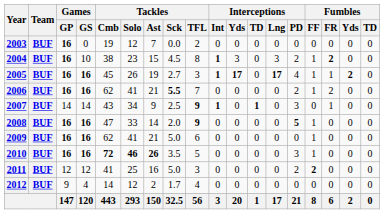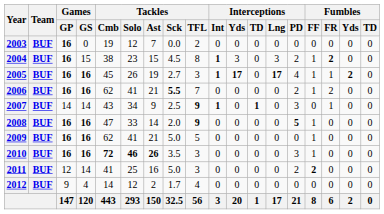 <table class="wikitable" style="text-align:center">
 <tr>
 <th rowspan="2">Year</th>
 <th rowspan="2">Team</th>
 <th colspan="2">Games</th>
 <th colspan="5">Tackles</th>
 <th colspan="5">Interceptions</th>
 <th colspan="4">Fumbles</th>
 </tr>
 <tr>
 <th>GP</th>
 <th>GS</th>
 <th>Cmb</th>
 <th>Solo</th>
 <th>Ast</th>
 <th>Sck</th>
 <th>TFL</th>
 <th>Int</th>
 <th>Yds</th>
 <th>TD</th>
 <th>Lng</th>
 <th>PD</th>
 <th>FF</th>
 <th>FR</th>
 <th>Yds</th>
 <th>TD</th>
 </tr>
 <tr>
 <th><a href='#'>2003</a></th>
 <th><a href='#'>BUF</a></th>
 <td><strong>16</strong></td>
 <td>0</td>
 <td>19</td>
 <td>12</td>
 <td>7</td>
 <td>0.0</td>
 <td>2</td>
 <td>0</td>
 <td>0</td>
 <td>0</td>
 <td>0</td>
 <td>0</td>
 <td>0</td>
 <td>0</td>
 <td>0</td>
 <td>0</td>
 </tr>
 <tr>
 <th><a href='#'>2004</a></th>
 <th><a href='#'>BUF</a></th>
 <td><strong>16</strong></td>
-<td>10</td>
+<td>15</td>
 <td>38</td>
 <td>23</td>
 <td>15</td>
 <td>4.5</td>
 <td>8</td>
 <td><strong>1</strong></td>
 <td>3</td>
 <td>0</td>
 <td>3</td>
 <td>2</td>
 <td>1</td>
 <td><strong>2</strong></td>
 <td>0</td>
 <td>0</td>
 </tr>
 <tr>
 <th><a href='#'>2005</a></th>
 <th><a href='#'>BUF</a></th>
 <td><strong>16</strong></td>
 <td><strong>16</strong></td>
 <td>45</td>
 <td>26</td>
 <td>19</td>
 <td>2.7</td>
 <td>3</td>
 <td><strong>1</strong></td>
 <td><strong>17</strong></td>
 <td>0</td>
 <td><strong>17</strong></td>
 <td>4</td>
 <td>1</td>
 <td>1</td>
 <td><strong>2</strong></td>
 <td>0</td>
 </tr>
 <tr>
 <th><a href='#'>2006</a></th>
 <th><a href='#'>BUF</a></th>
 <td><strong>16</strong></td>
 <td><strong>16</strong></td>
 <td>62</td>
 <td>41</td>
 <td>21</td>
 <td><strong>5.5</strong></td>
 <td>7</td>
 <td>0</td>
 <td>0</td>
 <td>0</td>
 <td>0</td>
 <td>2</td>
 <td>1</td>
 <td>2</td>
 <td>0</td>
 <td>0</td>
 </tr>
 <tr>
 <th><a href='#'>2007</a></th>
 <th><a href='#'>BUF</a></th>
 <td>14</td>
 <td>14</td>
 <td>43</td>
 <td>34</td>
 <td>9</td>
 <td>2.5</td>
 <td><strong>9</strong></td>
 <td><strong>1</strong></td>
 <td>0</td>
 <td><strong>1</strong></td>
 <td>0</td>
 <td>3</td>
 <td>0</td>
 <td>1</td>
 <td>0</td>
 <td>0</td>
 </tr>
 <tr>
 <th><a href='#'>2008</a></th>
 <th><a href='#'>BUF</a></th>
 <td><strong>16</strong></td>
 <td><strong>16</strong></td>
 <td>47</td>
 <td>33</td>
 <td>14</td>
 <td>2.0</td>
 <td><strong>9</strong></td>
 <td>0</td>
 <td>0</td>
 <td>0</td>
 <td>0</td>
 <td><strong>5</strong></td>
 <td>1</td>
 <td>0</td>
 <td>0</td>
 <td>0</td>
 </tr>
 <tr>
 <th><a href='#'>2009</a></th>
 <th><a href='#'>BUF</a></th>
 <td><strong>16</strong></td>
 <td><strong>16</strong></td>
 <td>62</td>
 <td>41</td>
 <td>21</td>
 <td>5.0</td>
-<td>6</td>
+<td>5</td>
 <td>0</td>
 <td>0</td>
 <td>0</td>
 <td>0</td>
 <td>0</td>
 <td>1</td>
 <td>0</td>
 <td>0</td>
 <td>0</td>
 </tr>
 <tr>
 <th><a href='#'>2010</a></th>
 <th><a href='#'>BUF</a></th>
 <td><strong>16</strong></td>
 <td><strong>16</strong></td>
 <td><strong>72</strong></td>
 <td><strong>46</strong></td>
 <td><strong>26</strong></td>
 <td>3.5</td>
-<td>5</td>
+<td>3</td>
 <td>0</td>
 <td>0</td>
 <td>0</td>
 <td>0</td>
 <td>3</td>
 <td>1</td>
 <td>0</td>
 <td>0</td>
 <td>0</td>
 </tr>
 <tr>
 <th><a href='#'>2011</a></th>
 <th><a href='#'>BUF</a></th>
 <td>12</td>
-<td>12</td>
+<td>14</td>
 <td>41</td>
 <td>25</td>
 <td>16</td>
 <td>5.0</td>
 <td>3</td>
 <td>0</td>
 <td>0</td>
 <td>0</td>
 <td>0</td>
 <td>2</td>
 <td><strong>2</strong></td>
 <td>0</td>
 <td>0</td>
 <td>0</td>
 </tr>
 <tr>
 <th><a href='#'>2012</a></th>
 <th><a href='#'>BUF</a></th>
 <td>9</td>
 <td>4</td>
 <td>14</td>
 <td>12</td>
 <td>2</td>
 <td>1.7</td>
 <td>4</td>
 <td>0</td>
 <td>0</td>
 <td>0</td>
 <td>0</td>
 <td>0</td>
 <td>0</td>
 <td>0</td>
 <td>0</td>
 <td>0</td>
 </tr>
 <tr>
 <th colspan="2"></th>
 <th>147</th>
 <th>120</th>
 <th>443</th>
 <th>293</th>
 <th>150</th>
 <th>32.5</th>
 <th>56</th>
 <th>3</th>
 <th>20</th>
 <th>1</th>
 <th>17</th>
 <th>21</th>
 <th>8</th>
 <th>6</th>
 <th>2</th>
 <th>0</th>
 </tr>
 </table>
